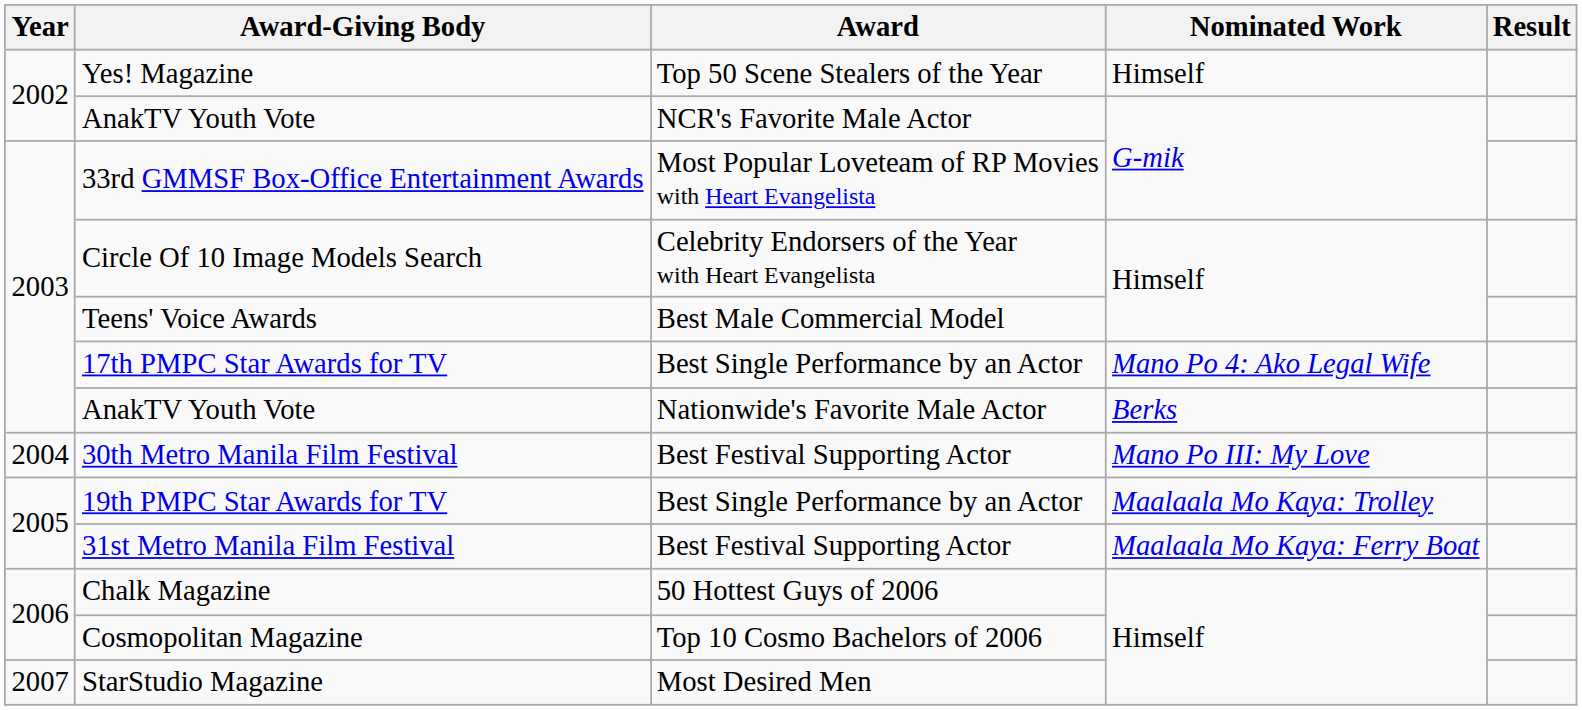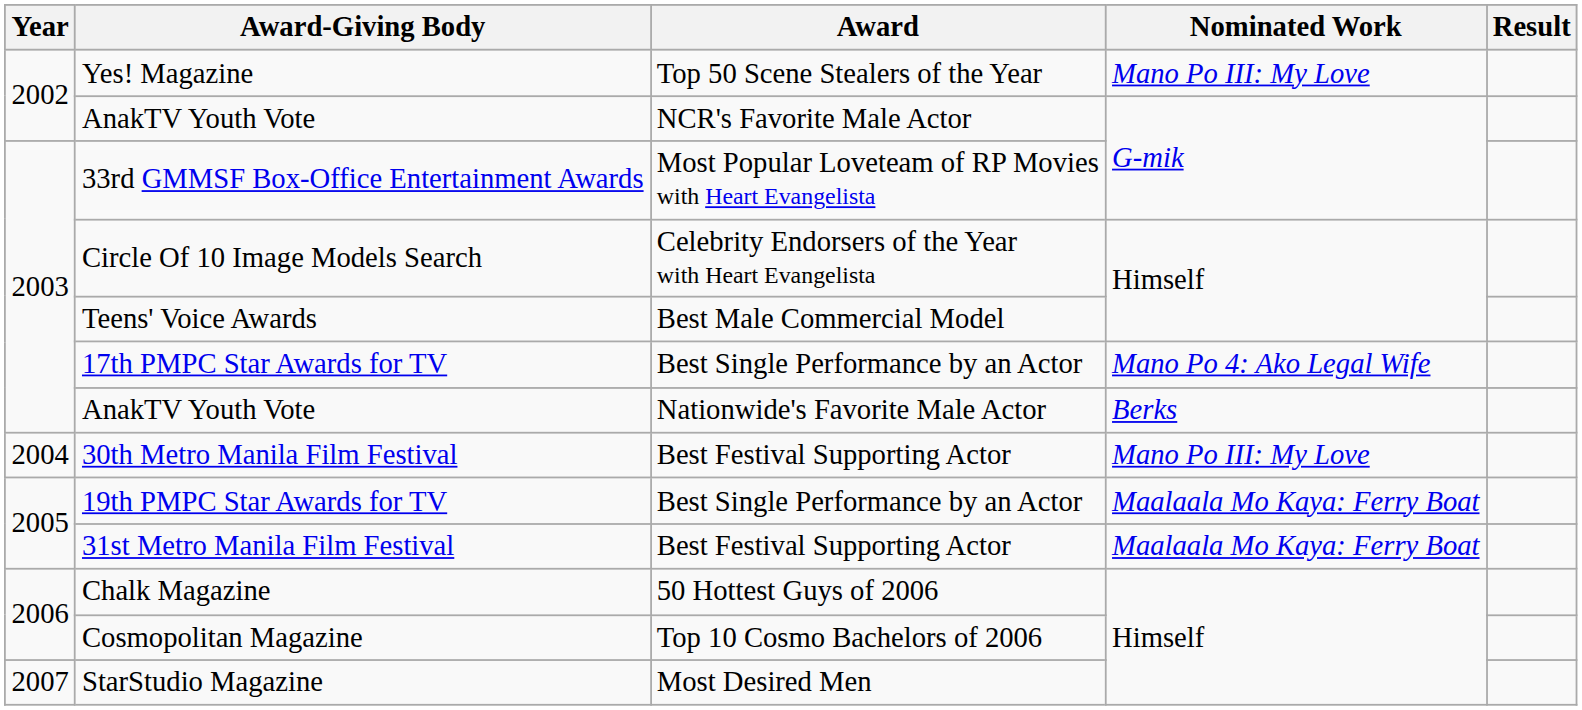 <table class="wikitable">
 <tr style="background:#ccc; text-align:center;">
 <th>Year</th>
 <th>Award-Giving Body</th>
 <th>Award</th>
 <th>Nominated Work</th>
 <th>Result</th>
 </tr>
 <tr>
 <td rowspan="2">2002</td>
 <td>Yes! Magazine</td>
 <td>Top 50 Scene Stealers of the Year</td>
-<td>Himself</td>
+<td><em><a href='#'>Mano Po III: My Love</a></em></td>
 <td></td>
 </tr>
 <tr>
 <td>AnakTV Youth Vote</td>
 <td>NCR's Favorite Male Actor</td>
 <td rowspan=2><em><a href='#'>G-mik</a></em></td>
 <td></td>
 </tr>
 <tr>
 <td rowspan="5">2003</td>
 <td>33rd <a href='#'>GMMSF Box-Office Entertainment Awards</a></td>
 <td>Most Popular Loveteam of RP Movies<br><small>with <a href='#'>Heart Evangelista</a></small></td>
 <td></td>
 </tr>
 <tr>
 <td>Circle Of 10 Image Models Search</td>
 <td>Celebrity Endorsers of the Year<br><small>with Heart Evangelista</small></td>
 <td rowspan=2>Himself</td>
 <td></td>
 </tr>
 <tr>
 <td>Teens' Voice Awards</td>
 <td>Best Male Commercial Model</td>
 <td></td>
 </tr>
 <tr>
 <td><a href='#'>17th PMPC Star Awards for TV</a></td>
 <td>Best Single Performance by an Actor</td>
 <td><em><a href='#'>Mano Po 4: Ako Legal Wife</a></em></td>
 <td></td>
 </tr>
 <tr>
 <td>AnakTV Youth Vote</td>
 <td>Nationwide's Favorite Male Actor</td>
 <td><em><a href='#'>Berks</a></em></td>
 <td></td>
 </tr>
 <tr>
 <td>2004</td>
 <td><a href='#'>30th Metro Manila Film Festival</a></td>
 <td>Best Festival Supporting Actor</td>
 <td><em><a href='#'>Mano Po III: My Love</a></em></td>
 <td></td>
 </tr>
 <tr>
 <td rowspan=2>2005</td>
 <td><a href='#'>19th PMPC Star Awards for TV</a></td>
 <td>Best Single Performance by an Actor</td>
-<td><em><a href='#'>Maalaala Mo Kaya: Trolley</a></em></td>
+<td><em><a href='#'>Maalaala Mo Kaya: Ferry Boat</a></em></td>
 <td></td>
 </tr>
 <tr>
 <td><a href='#'>31st Metro Manila Film Festival</a></td>
 <td>Best Festival Supporting Actor</td>
 <td><em><a href='#'>Maalaala Mo Kaya: Ferry Boat</a></em></td>
 <td></td>
 </tr>
 <tr>
 <td rowspan=2>2006</td>
 <td>Chalk Magazine</td>
 <td>50 Hottest Guys of 2006</td>
 <td rowspan=3>Himself</td>
 <td></td>
 </tr>
 <tr>
 <td>Cosmopolitan Magazine</td>
 <td>Top 10 Cosmo Bachelors of 2006</td>
 <td></td>
 </tr>
 <tr>
 <td>2007</td>
 <td>StarStudio Magazine</td>
 <td>Most Desired Men</td>
 <td></td>
 </tr>
 </table>
